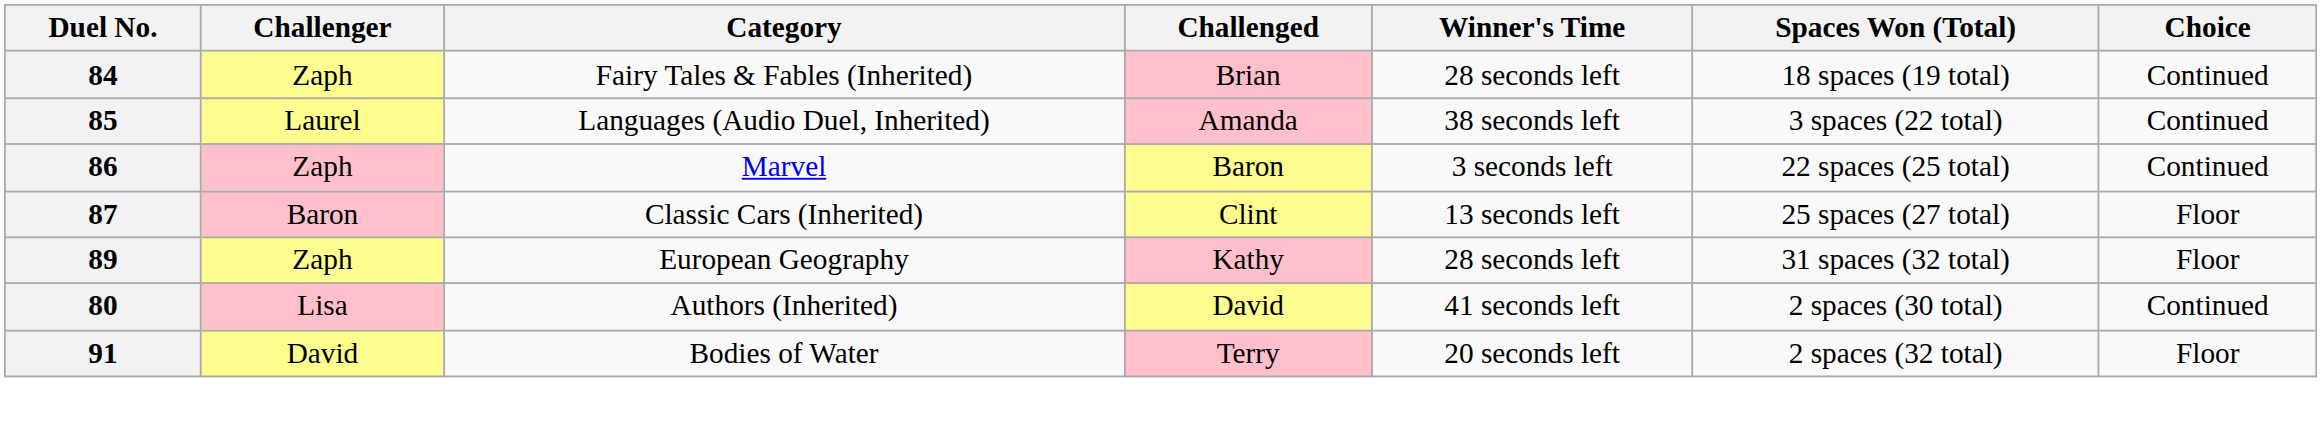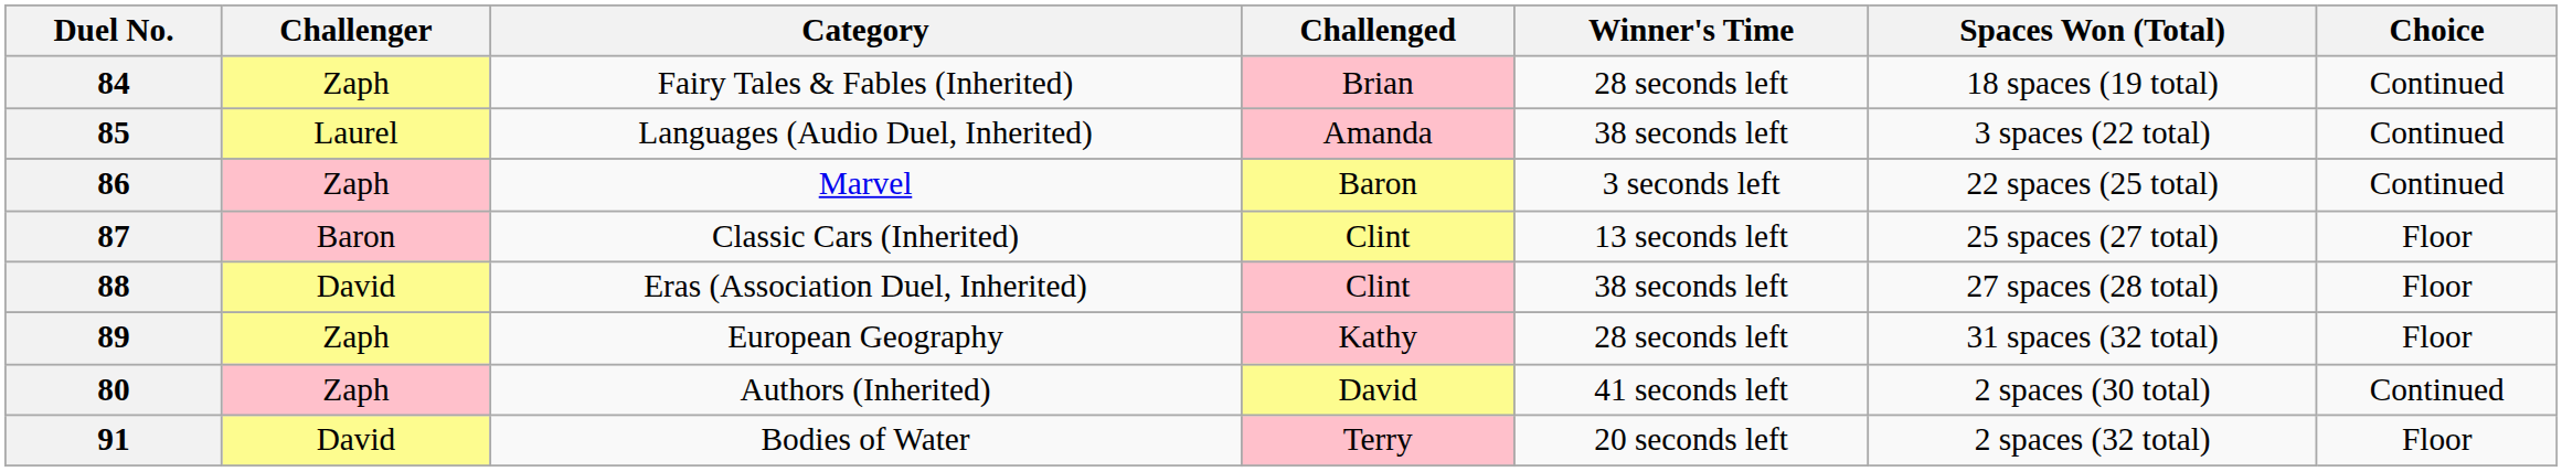 <table class="wikitable sortable mw-collapsible mw-collapsed" style="text-align:center; width:100%">
 <tr>
 <th scope="col">Duel No.</th>
 <th scope="col">Challenger</th>
 <th scope="col">Category</th>
 <th scope="col">Challenged</th>
 <th scope="col">Winner's Time</th>
 <th scope="col">Spaces Won (Total)</th>
 <th scope="col">Choice</th>
 </tr>
 <tr>
 <th>84</th>
 <td style="background:#fdfc8f;">Zaph</td>
 <td>Fairy Tales & Fables (Inherited)</td>
 <td style="background:pink;">Brian</td>
 <td>28 seconds left</td>
 <td>18 spaces (19 total)</td>
 <td>Continued</td>
 </tr>
 <tr>
 <th>85</th>
 <td style="background:#fdfc8f;">Laurel</td>
 <td>Languages (Audio Duel, Inherited)</td>
 <td style="background:pink;">Amanda</td>
 <td>38 seconds left</td>
 <td>3 spaces (22 total)</td>
 <td>Continued</td>
 </tr>
 <tr>
 <th>86</th>
 <td style="background:pink;">Zaph</td>
 <td><a href='#'>Marvel</a></td>
 <td style="background:#fdfc8f;">Baron</td>
 <td>3 seconds left</td>
 <td>22 spaces (25 total)</td>
 <td>Continued</td>
 </tr>
 <tr>
 <th>87</th>
 <td style="background:pink;">Baron</td>
 <td>Classic Cars (Inherited)</td>
 <td style="background:#fdfc8f;">Clint</td>
 <td>13 seconds left</td>
 <td>25 spaces (27 total)</td>
 <td>Floor</td>
 </tr>
 <tr>
+<th>88</th>
+<td style="background:#fdfc8f;">David</td>
+<td>Eras (Association Duel, Inherited)</td>
+<td style="background:pink;">Clint</td>
+<td>38 seconds left</td>
+<td>27 spaces (28 total)</td>
+<td>Floor</td>
+</tr>
+<tr>
 <th>89</th>
 <td style="background:#fdfc8f;">Zaph</td>
 <td>European Geography</td>
 <td style="background:pink;">Kathy</td>
 <td>28 seconds left</td>
 <td>31 spaces (32 total)</td>
 <td>Floor</td>
 </tr>
 <tr>
 <th>80</th>
-<td style="background:pink;">Lisa</td>
+<td style="background:pink;">Zaph</td>
 <td>Authors (Inherited)</td>
 <td style="background:#fdfc8f;">David</td>
 <td>41 seconds left</td>
 <td>2 spaces (30 total)</td>
 <td>Continued</td>
 </tr>
 <tr>
 <th>91</th>
 <td style="background:#fdfc8f;">David</td>
 <td>Bodies of Water</td>
 <td style="background:pink;">Terry</td>
 <td>20 seconds left</td>
 <td>2 spaces (32 total)</td>
 <td>Floor</td>
 </tr>
 </table>
